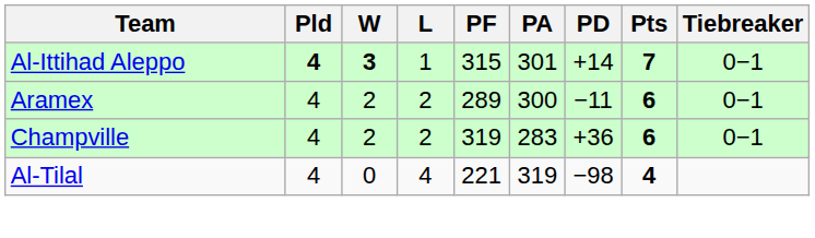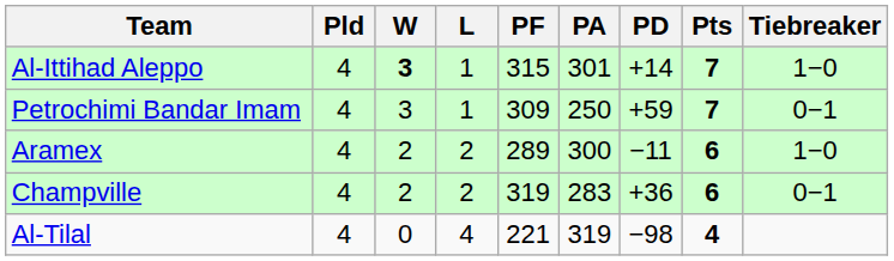 <table class="wikitable" style="text-align:center;">
 <tr>
 <th width=180>Team</th>
 <th width=30>Pld</th>
 <th width=30>W</th>
 <th width=30>L</th>
 <th width=30>PF</th>
 <th width=30>PA</th>
 <th width=30>PD</th>
 <th width=30>Pts</th>
 <th width=80>Tiebreaker</th>
 </tr>
 <tr bgcolor="#ccffcc">
 <td align="left"> <a href='#'>Al-Ittihad Aleppo</a></td>
-<td><strong>4</strong></td>
+<td>4</td>
 <td><strong>3</strong></td>
 <td>1</td>
 <td>315</td>
 <td>301</td>
 <td>+14</td>
+<td><strong>7</strong></td>
+<td>1−0</td>
+</tr>
+<tr bgcolor="#ccffcc">
+<td align="left"> <a href='#'>Petrochimi Bandar Imam</a></td>
+<td>4</td>
+<td>3</td>
+<td>1</td>
+<td>309</td>
+<td>250</td>
+<td>+59</td>
 <td><strong>7</strong></td>
 <td>0−1</td>
 </tr>
 <tr bgcolor="#ccffcc">
 <td align="left"> <a href='#'>Aramex</a></td>
 <td>4</td>
 <td>2</td>
 <td>2</td>
 <td>289</td>
 <td>300</td>
 <td>−11</td>
 <td><strong>6</strong></td>
-<td>0−1</td>
+<td>1−0</td>
 </tr>
 <tr bgcolor="#ccffcc">
 <td align="left"> <a href='#'>Champville</a></td>
 <td>4</td>
 <td>2</td>
 <td>2</td>
 <td>319</td>
 <td>283</td>
 <td>+36</td>
 <td><strong>6</strong></td>
 <td>0−1</td>
 </tr>
 <tr>
 <td align="left"> <a href='#'>Al-Tilal</a></td>
 <td>4</td>
 <td>0</td>
 <td>4</td>
 <td>221</td>
 <td>319</td>
 <td>−98</td>
 <td><strong>4</strong></td>
 <td></td>
 </tr>
 </table>
